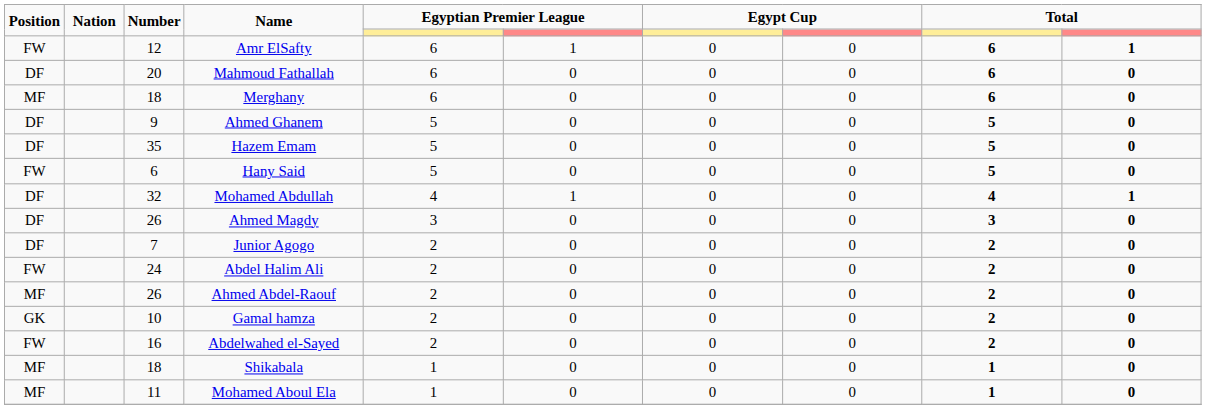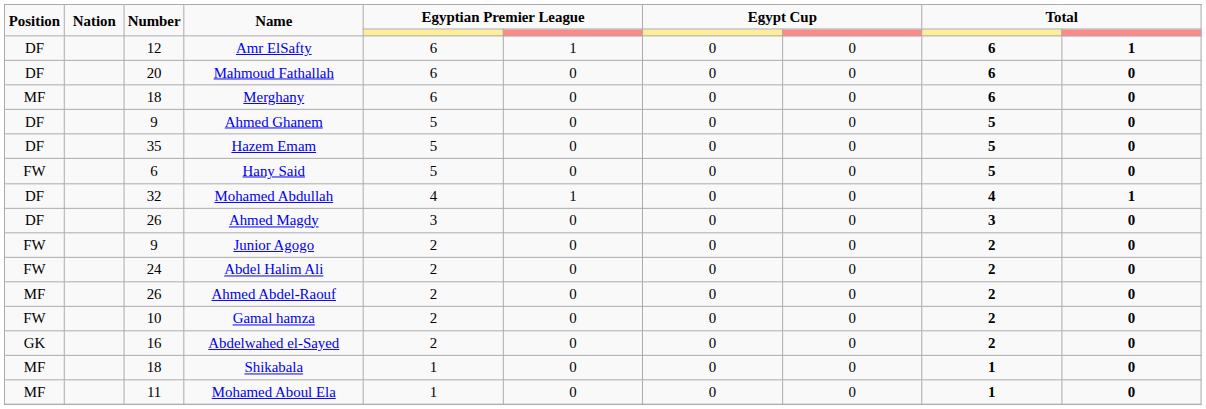 <table class="wikitable" style="font-size: 95%; text-align: center;">
 <tr>
 <td rowspan="2" width="5%" align="center"><strong>Position</strong></td>
 <td rowspan="2" width="5%" align="center"><strong>Nation</strong></td>
 <td rowspan="2" width="5%" align="center"><strong>Number</strong></td>
 <td rowspan="2" width="15%" align="center"><strong>Name</strong></td>
 <td colspan="2" align="center"><strong>Egyptian Premier League</strong></td>
 <td colspan="2" align="center"><strong>Egypt Cup</strong></td>
 <td colspan="2" align="center"><strong>Total</strong></td>
 </tr>
 <tr>
 <th width=60 style="background: #FFEE99"></th>
 <th width=60 style="background: #FF8888"></th>
 <th width=60 style="background: #FFEE99"></th>
 <th width=60 style="background: #FF8888"></th>
 <th width=60 style="background: #FFEE99"></th>
 <th width=60 style="background: #FF8888"></th>
 </tr>
 <tr>
-<td>FW</td>
+<td>DF</td>
 <td></td>
 <td>12</td>
 <td><a href='#'>Amr ElSafty</a></td>
 <td>6</td>
 <td>1</td>
 <td>0</td>
 <td>0</td>
 <td><strong>6</strong></td>
 <td><strong>1</strong></td>
 </tr>
 <tr>
 <td>DF</td>
 <td></td>
 <td>20</td>
 <td><a href='#'>Mahmoud Fathallah</a></td>
 <td>6</td>
 <td>0</td>
 <td>0</td>
 <td>0</td>
 <td><strong>6</strong></td>
 <td><strong>0</strong></td>
 </tr>
 <tr>
 <td>MF</td>
 <td></td>
 <td>18</td>
 <td><a href='#'>Merghany</a></td>
 <td>6</td>
 <td>0</td>
 <td>0</td>
 <td>0</td>
 <td><strong>6</strong></td>
 <td><strong>0</strong></td>
 </tr>
 <tr>
 <td>DF</td>
 <td></td>
 <td>9</td>
 <td><a href='#'>Ahmed Ghanem</a></td>
 <td>5</td>
 <td>0</td>
 <td>0</td>
 <td>0</td>
 <td><strong>5</strong></td>
 <td><strong>0</strong></td>
 </tr>
 <tr>
 <td>DF</td>
 <td></td>
 <td>35</td>
 <td><a href='#'>Hazem Emam</a></td>
 <td>5</td>
 <td>0</td>
 <td>0</td>
 <td>0</td>
 <td><strong>5</strong></td>
 <td><strong>0</strong></td>
 </tr>
 <tr>
 <td>FW</td>
 <td></td>
 <td>6</td>
 <td><a href='#'>Hany Said</a></td>
 <td>5</td>
 <td>0</td>
 <td>0</td>
 <td>0</td>
 <td><strong>5</strong></td>
 <td><strong>0</strong></td>
 </tr>
 <tr>
 <td>DF</td>
 <td></td>
 <td>32</td>
 <td><a href='#'>Mohamed Abdullah</a></td>
 <td>4</td>
 <td>1</td>
 <td>0</td>
 <td>0</td>
 <td><strong>4</strong></td>
 <td><strong>1</strong></td>
 </tr>
 <tr>
 <td>DF</td>
 <td></td>
 <td>26</td>
 <td><a href='#'>Ahmed Magdy</a></td>
 <td>3</td>
 <td>0</td>
 <td>0</td>
 <td>0</td>
 <td><strong>3</strong></td>
 <td><strong>0</strong></td>
 </tr>
 <tr>
-<td>DF</td>
+<td>FW</td>
 <td></td>
-<td>7</td>
+<td>9</td>
 <td><a href='#'>Junior Agogo</a></td>
 <td>2</td>
 <td>0</td>
 <td>0</td>
 <td>0</td>
 <td><strong>2</strong></td>
 <td><strong>0</strong></td>
 </tr>
 <tr>
 <td>FW</td>
 <td></td>
 <td>24</td>
 <td><a href='#'>Abdel Halim Ali</a></td>
 <td>2</td>
 <td>0</td>
 <td>0</td>
 <td>0</td>
 <td><strong>2</strong></td>
 <td><strong>0</strong></td>
 </tr>
 <tr>
 <td>MF</td>
 <td></td>
 <td>26</td>
 <td><a href='#'>Ahmed Abdel-Raouf</a></td>
 <td>2</td>
 <td>0</td>
 <td>0</td>
 <td>0</td>
 <td><strong>2</strong></td>
 <td><strong>0</strong></td>
 </tr>
 <tr>
-<td>GK</td>
+<td>FW</td>
 <td></td>
 <td>10</td>
 <td><a href='#'>Gamal hamza</a></td>
 <td>2</td>
 <td>0</td>
 <td>0</td>
 <td>0</td>
 <td><strong>2</strong></td>
 <td><strong>0</strong></td>
 </tr>
 <tr>
-<td>FW</td>
+<td>GK</td>
 <td></td>
 <td>16</td>
 <td><a href='#'>Abdelwahed el-Sayed</a></td>
 <td>2</td>
 <td>0</td>
 <td>0</td>
 <td>0</td>
 <td><strong>2</strong></td>
 <td><strong>0</strong></td>
 </tr>
 <tr>
 <td>MF</td>
 <td></td>
 <td>18</td>
 <td><a href='#'>Shikabala</a></td>
 <td>1</td>
 <td>0</td>
 <td>0</td>
 <td>0</td>
 <td><strong>1</strong></td>
 <td><strong>0</strong></td>
 </tr>
 <tr>
 <td>MF</td>
 <td></td>
 <td>11</td>
 <td><a href='#'>Mohamed Aboul Ela</a></td>
 <td>1</td>
 <td>0</td>
 <td>0</td>
 <td>0</td>
 <td><strong>1</strong></td>
 <td><strong>0</strong></td>
 </tr>
 <tr>
 </tr>
 </table>
